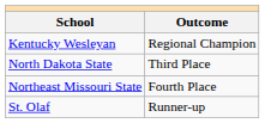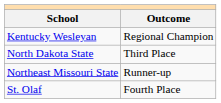 <table class="wikitable" style="float:left; margin-right:1em;">
 <tr>
 <th colspan="3" style="background:#ffdead;"></th>
 </tr>
 <tr>
 <th>School</th>
 <th>Outcome</th>
 </tr>
 <tr>
 <td><a href='#'>Kentucky Wesleyan</a></td>
 <td>Regional Champion</td>
 </tr>
 <tr>
 <td><a href='#'>North Dakota State</a></td>
 <td>Third Place</td>
 </tr>
 <tr>
 <td><a href='#'>Northeast Missouri State</a></td>
-<td>Fourth Place</td>
+<td>Runner-up</td>
 </tr>
 <tr>
 <td><a href='#'>St. Olaf</a></td>
-<td>Runner-up</td>
+<td>Fourth Place</td>
 </tr>
 </table>
